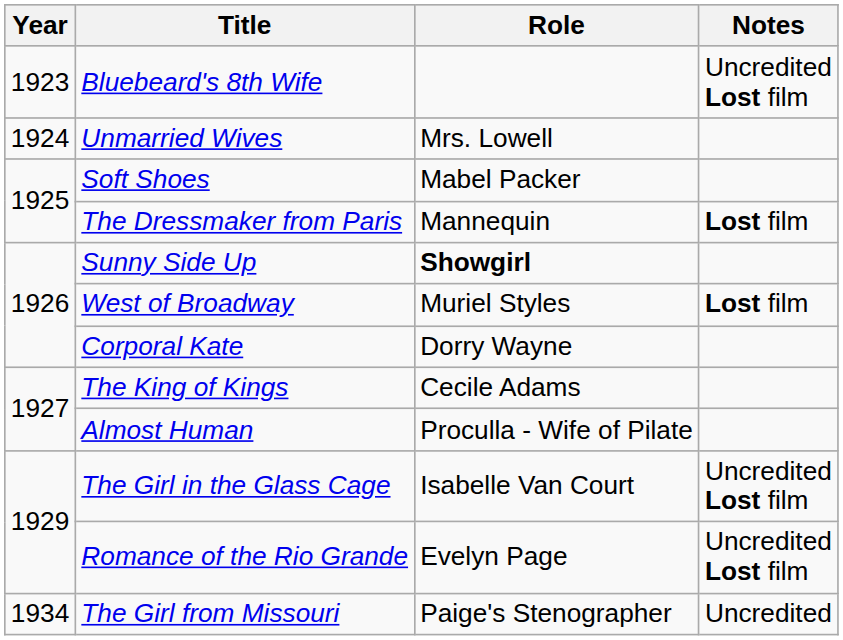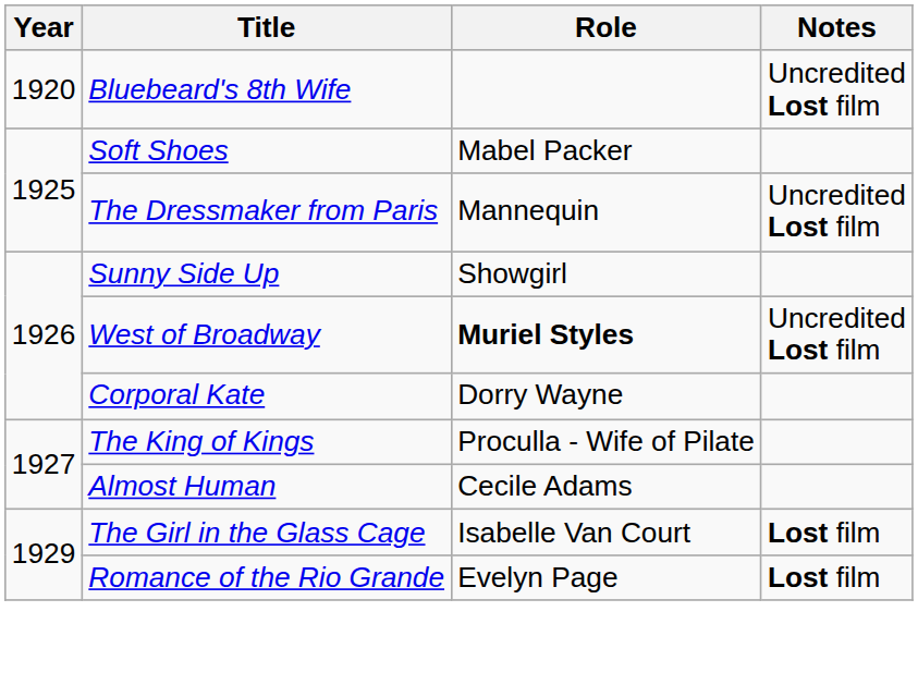 <table class="wikitable">
 <tr>
 <th>Year</th>
 <th>Title</th>
 <th>Role</th>
 <th>Notes</th>
 </tr>
 <tr>
-<td>1923</td>
+<td>1920</td>
 <td><em><a href='#'>Bluebeard's 8th Wife</a></em></td>
 <td></td>
 <td>Uncredited <br> <strong>Lost</strong> film</td>
-</tr>
-<tr>
-<td>1924</td>
-<td><em><a href='#'>Unmarried Wives</a></em></td>
-<td>Mrs. Lowell</td>
-<td></td>
 </tr>
 <tr>
 <td rowspan=2>1925</td>
 <td><em><a href='#'>Soft Shoes</a></em></td>
 <td>Mabel Packer</td>
 <td></td>
 </tr>
 <tr>
 <td><em><a href='#'>The Dressmaker from Paris</a></em></td>
 <td>Mannequin</td>
-<td><strong>Lost</strong> film</td>
+<td>Uncredited <br> <strong>Lost</strong> film</td>
 </tr>
 <tr>
 <td rowspan=3>1926</td>
 <td><em><a href='#'>Sunny Side Up</a></em></td>
-<td><strong>Showgirl</strong></td>
+<td>Showgirl</td>
 <td></td>
 </tr>
 <tr>
 <td><em><a href='#'>West of Broadway</a></em></td>
-<td>Muriel Styles</td>
-<td><strong>Lost</strong> film</td>
+<td><strong>Muriel Styles</strong></td>
+<td>Uncredited <br> <strong>Lost</strong> film</td>
 </tr>
 <tr>
 <td><em><a href='#'>Corporal Kate</a></em></td>
 <td>Dorry Wayne</td>
 <td></td>
 </tr>
 <tr>
 <td rowspan=2>1927</td>
 <td><em><a href='#'>The King of Kings</a></em></td>
-<td>Cecile Adams</td>
+<td>Proculla - Wife of Pilate</td>
 <td></td>
 </tr>
 <tr>
 <td><em><a href='#'>Almost Human</a></em></td>
-<td>Proculla - Wife of Pilate</td>
+<td>Cecile Adams</td>
 <td></td>
 </tr>
 <tr>
 <td rowspan=2>1929</td>
 <td><em><a href='#'>The Girl in the Glass Cage</a></em></td>
 <td>Isabelle Van Court</td>
-<td>Uncredited <br> <strong>Lost</strong> film</td>
+<td><strong>Lost</strong> film</td>
 </tr>
 <tr>
 <td><em><a href='#'>Romance of the Rio Grande</a></em></td>
 <td>Evelyn Page</td>
-<td>Uncredited <br> <strong>Lost</strong> film</td>
-</tr>
-<tr>
-<td>1934</td>
-<td><em><a href='#'>The Girl from Missouri</a></em></td>
-<td>Paige's Stenographer</td>
-<td>Uncredited</td>
+<td><strong>Lost</strong> film</td>
 </tr>
 </table>
